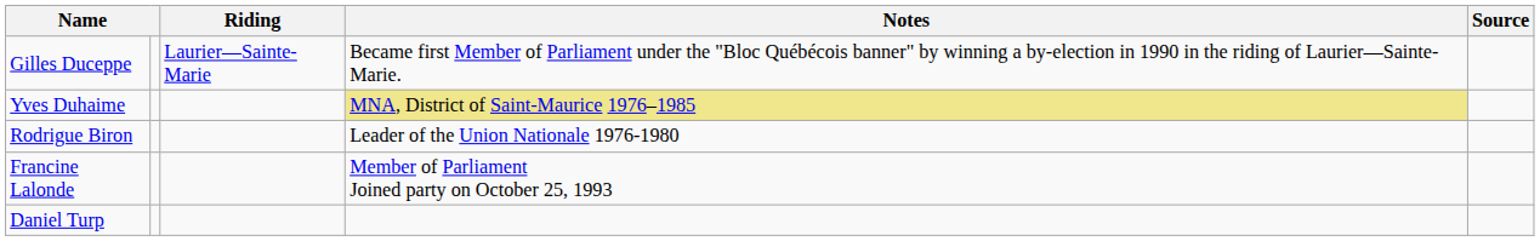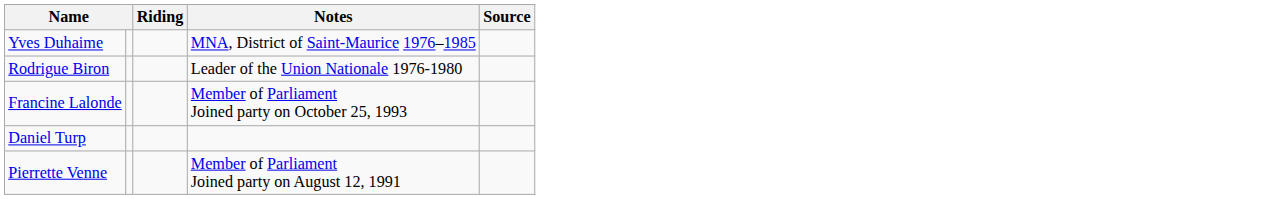 <table class="wikitable">
 <tr>
 <th colspan=2>Name</th>
 <th>Riding</th>
 <th>Notes</th>
 <th>Source</th>
 </tr>
 <tr>
-<td><a href='#'>Gilles Duceppe</a></td>
-<td></td>
-<td><a href='#'>Laurier—Sainte-Marie</a></td>
-<td>Became first <a href='#'>Member</a> of <a href='#'>Parliament</a> under the "Bloc Québécois banner" by winning a by-election in 1990 in the riding of Laurier—Sainte-Marie.</td>
-<td></td>
-</tr>
-<tr>
 <td><a href='#'>Yves Duhaime</a></td>
 <td></td>
 <td></td>
-<td style="background: khaki;"><a href='#'>MNA</a>, District of <a href='#'>Saint-Maurice</a> <a href='#'>1976</a>–<a href='#'>1985</a></td>
+<td><a href='#'>MNA</a>, District of <a href='#'>Saint-Maurice</a> <a href='#'>1976</a>–<a href='#'>1985</a></td>
 <td></td>
 </tr>
 <tr>
 <td><a href='#'>Rodrigue Biron</a></td>
 <td></td>
 <td></td>
 <td>Leader of the <a href='#'>Union Nationale</a> 1976-1980</td>
 <td></td>
 </tr>
 <tr>
 <td><a href='#'>Francine Lalonde</a></td>
 <td></td>
 <td></td>
 <td><a href='#'>Member</a> of <a href='#'>Parliament</a><br>Joined party on October 25, 1993</td>
 <td></td>
 </tr>
 <tr>
 <td><a href='#'>Daniel Turp</a></td>
 <td></td>
 <td></td>
 <td></td>
 <td></td>
 </tr>
+<tr>
+<td><a href='#'>Pierrette Venne</a></td>
+<td></td>
+<td></td>
+<td><a href='#'>Member</a> of <a href='#'>Parliament</a><br>Joined party on August 12, 1991</td>
+<td></td>
+</tr>
 </table>
